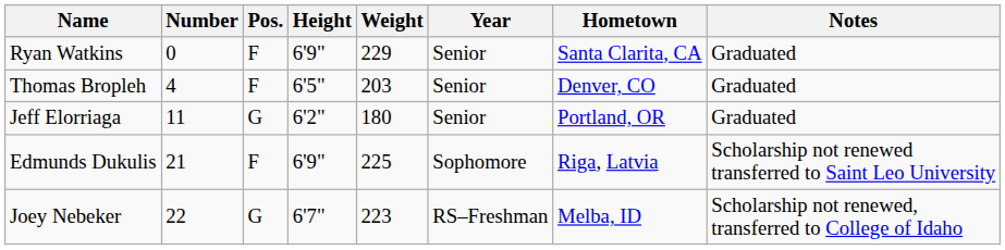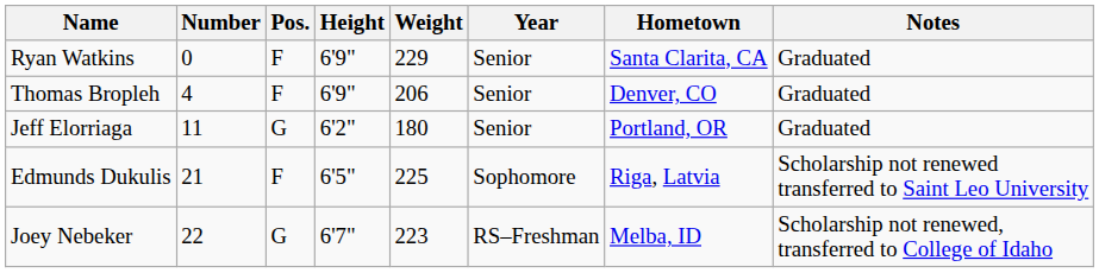 <table class="wikitable sortable" border="1">
 <tr>
 <th>Name</th>
 <th>Number</th>
 <th>Pos.</th>
 <th>Height</th>
 <th>Weight</th>
 <th>Year</th>
 <th>Hometown</th>
 <th class="unsortable">Notes</th>
 </tr>
 <tr>
 <td>Ryan Watkins</td>
 <td>0</td>
 <td>F</td>
 <td>6'9"</td>
 <td>229</td>
 <td>Senior</td>
 <td><a href='#'>Santa Clarita, CA</a></td>
 <td>Graduated</td>
 </tr>
 <tr>
 <td>Thomas Bropleh</td>
 <td>4</td>
 <td>F</td>
-<td>6'5"</td>
-<td>203</td>
+<td>6'9"</td>
+<td>206</td>
 <td>Senior</td>
 <td><a href='#'>Denver, CO</a></td>
 <td>Graduated</td>
 </tr>
 <tr>
 <td>Jeff Elorriaga</td>
 <td>11</td>
 <td>G</td>
 <td>6'2"</td>
 <td>180</td>
 <td>Senior</td>
 <td><a href='#'>Portland, OR</a></td>
 <td>Graduated</td>
 </tr>
 <tr>
 <td>Edmunds Dukulis</td>
 <td>21</td>
 <td>F</td>
-<td>6'9"</td>
+<td>6'5"</td>
 <td>225</td>
 <td>Sophomore</td>
 <td><a href='#'>Riga</a>, <a href='#'>Latvia</a></td>
 <td>Scholarship not renewed<br>transferred to <a href='#'>Saint Leo University</a></td>
 </tr>
 <tr>
 <td>Joey Nebeker</td>
 <td>22</td>
 <td>G</td>
 <td>6'7"</td>
 <td>223</td>
 <td>RS–Freshman</td>
 <td><a href='#'>Melba, ID</a></td>
 <td>Scholarship not renewed,<br>transferred to <a href='#'>College of Idaho</a></td>
 </tr>
 </table>
